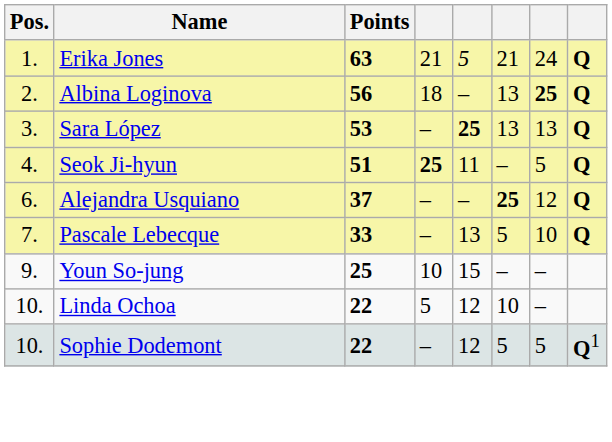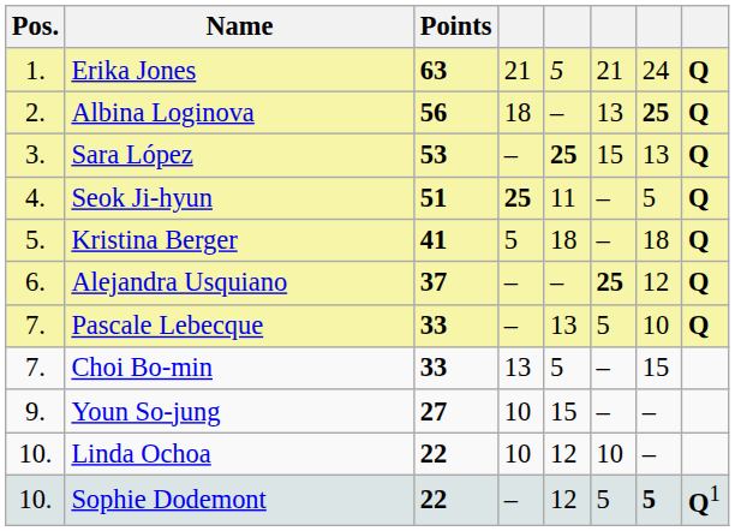 <table class="wikitable">
 <tr>
 <th width=10px>Pos.</th>
 <th width=200px>Name</th>
 <th width=20px>Points</th>
 <th width=20px></th>
 <th width=20px></th>
 <th width=20px></th>
 <th width=20px></th>
 <th width=20px></th>
 </tr>
 <tr style="background:#f7f6a8;">
 <td align=center>1.</td>
 <td> <a href='#'>Erika Jones</a></td>
 <td><strong>63</strong></td>
 <td>21</td>
 <td><em>5</em></td>
 <td>21</td>
 <td>24</td>
 <td><strong>Q</strong></td>
 </tr>
 <tr style="background:#f7f6a8;">
 <td align=center>2.</td>
 <td> <a href='#'>Albina Loginova</a></td>
 <td><strong>56</strong></td>
 <td>18</td>
 <td>–</td>
 <td>13</td>
 <td><strong>25</strong></td>
 <td><strong>Q</strong></td>
 </tr>
 <tr style="background:#f7f6a8;">
 <td align=center>3.</td>
 <td> <a href='#'>Sara López</a></td>
 <td><strong>53</strong></td>
 <td>–</td>
 <td><strong>25</strong></td>
-<td>13</td>
+<td>15</td>
 <td>13</td>
 <td><strong>Q</strong></td>
 </tr>
 <tr style="background:#f7f6a8;">
 <td align=center>4.</td>
 <td> <a href='#'>Seok Ji-hyun</a></td>
 <td><strong>51</strong></td>
 <td><strong>25</strong></td>
 <td>11</td>
 <td>–</td>
 <td>5</td>
+<td><strong>Q</strong></td>
+</tr>
+<tr style="background:#f7f6a8;">
+<td align=center>5.</td>
+<td> <a href='#'>Kristina Berger</a></td>
+<td><strong>41</strong></td>
+<td>5</td>
+<td>18</td>
+<td>–</td>
+<td>18</td>
 <td><strong>Q</strong></td>
 </tr>
 <tr style="background:#f7f6a8;">
 <td align=center>6.</td>
 <td> <a href='#'>Alejandra Usquiano</a></td>
 <td><strong>37</strong></td>
 <td>–</td>
 <td>–</td>
 <td><strong>25</strong></td>
 <td>12</td>
 <td><strong>Q</strong></td>
 </tr>
 <tr style="background:#f7f6a8;">
 <td align=center>7.</td>
 <td> <a href='#'>Pascale Lebecque</a></td>
 <td><strong>33</strong></td>
 <td>–</td>
 <td>13</td>
 <td>5</td>
 <td>10</td>
 <td><strong>Q</strong></td>
 </tr>
 <tr>
+<td align=center>7.</td>
+<td> <a href='#'>Choi Bo-min</a></td>
+<td><strong>33</strong></td>
+<td>13</td>
+<td>5</td>
+<td>–</td>
+<td>15</td>
+<td></td>
+</tr>
+<tr>
 <td align=center>9.</td>
 <td> <a href='#'>Youn So-jung</a></td>
-<td><strong>25</strong></td>
+<td><strong>27</strong></td>
 <td>10</td>
 <td>15</td>
 <td>–</td>
 <td>–</td>
 <td></td>
 </tr>
 <tr>
 <td align=center>10.</td>
 <td> <a href='#'>Linda Ochoa</a></td>
 <td><strong>22</strong></td>
-<td>5</td>
+<td>10</td>
 <td>12</td>
 <td>10</td>
 <td>–</td>
 <td></td>
 </tr>
 <tr style="background:#dce5e5;">
 <td align=center>10.</td>
 <td> <a href='#'>Sophie Dodemont</a></td>
 <td><strong>22</strong></td>
 <td>–</td>
 <td>12</td>
 <td>5</td>
-<td>5</td>
+<td><strong>5</strong></td>
 <td><strong>Q</strong><sup>1</sup></td>
 </tr>
 </table>
